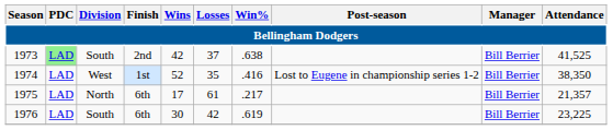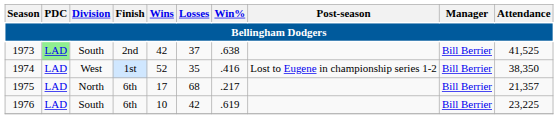 <table class="wikitable" style="text-align:center; font-size:95%">
 <tr>
 <th scope="col">Season</th>
 <th scope="col">PDC</th>
 <th scope="col"><a href='#'>Division</a></th>
 <th scope="col">Finish</th>
 <th scope="col"><a href='#'>Wins</a></th>
 <th scope="col"><a href='#'>Losses</a></th>
 <th scope="col"><a href='#'>Win%</a></th>
 <th scope="col">Post-season</th>
 <th scope="col">Manager</th>
 <th scope="col">Attendance</th>
 </tr>
 <tr>
 <td align="center" colspan="11" style="background:#005A9C; color: white; border:2px solid#FFFFFF"><strong>Bellingham Dodgers</strong></td>
 </tr>
 <tr>
 <td>1973</td>
 <td style="background: lightgreen;"><a href='#'>LAD</a></td>
 <td>South</td>
 <td>2nd</td>
 <td>42</td>
 <td>37</td>
 <td>.638</td>
 <td></td>
 <td><a href='#'>Bill Berrier</a></td>
 <td>41,525</td>
 </tr>
 <tr>
 <td>1974</td>
 <td><a href='#'>LAD</a></td>
 <td>West</td>
 <td bgcolor="#D0E7FF">1st</td>
 <td>52</td>
 <td>35</td>
 <td>.416</td>
 <td>Lost to <a href='#'>Eugene</a> in championship series 1-2</td>
 <td><a href='#'>Bill Berrier</a></td>
 <td>38,350</td>
 </tr>
 <tr>
 <td>1975</td>
 <td><a href='#'>LAD</a></td>
 <td>North</td>
 <td>6th</td>
 <td>17</td>
-<td>61</td>
+<td>68</td>
 <td>.217</td>
 <td></td>
 <td><a href='#'>Bill Berrier</a></td>
 <td>21,357</td>
 </tr>
 <tr>
 <td>1976</td>
 <td><a href='#'>LAD</a></td>
 <td>South</td>
 <td>6th</td>
-<td>30</td>
+<td>10</td>
 <td>42</td>
 <td>.619</td>
 <td></td>
 <td><a href='#'>Bill Berrier</a></td>
 <td>23,225</td>
 </tr>
 <tr>
 </tr>
 </table>
